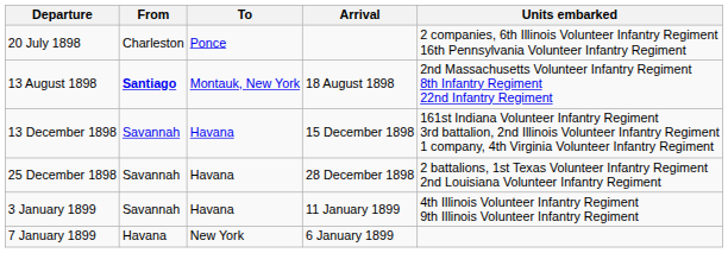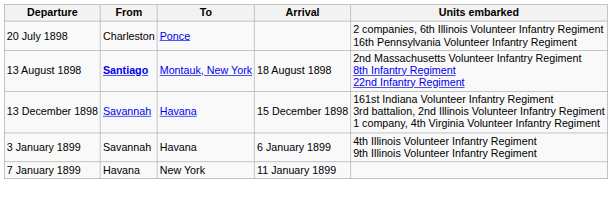 <table class="wikitable">
 <tr>
 <th>Departure</th>
 <th>From</th>
 <th>To</th>
 <th>Arrival</th>
 <th>Units embarked</th>
 </tr>
 <tr>
 <td>20 July 1898</td>
 <td>Charleston</td>
 <td><a href='#'>Ponce</a></td>
 <td></td>
 <td>2 companies, 6th Illinois Volunteer Infantry Regiment<br>16th Pennsylvania Volunteer Infantry Regiment</td>
 </tr>
 <tr>
 <td>13 August 1898</td>
 <td><strong><a href='#'>Santiago</a></strong></td>
 <td><a href='#'>Montauk, New York</a></td>
 <td>18 August 1898</td>
 <td>2nd Massachusetts Volunteer Infantry Regiment<br><a href='#'>8th Infantry Regiment</a><br><a href='#'>22nd Infantry Regiment</a></td>
 </tr>
 <tr>
 <td>13 December 1898</td>
 <td><a href='#'>Savannah</a></td>
 <td><a href='#'>Havana</a></td>
 <td>15 December 1898</td>
 <td>161st Indiana Volunteer Infantry Regiment<br>3rd battalion, 2nd Illinois Volunteer Infantry Regiment<br>1 company, 4th Virginia Volunteer Infantry Regiment</td>
 </tr>
 <tr>
-<td>25 December 1898</td>
-<td>Savannah</td>
-<td>Havana</td>
-<td>28 December 1898</td>
-<td>2 battalions, 1st Texas Volunteer Infantry Regiment<br>2nd Louisiana Volunteer Infantry Regiment</td>
-</tr>
-<tr>
 <td>3 January 1899</td>
 <td>Savannah</td>
 <td>Havana</td>
-<td>11 January 1899</td>
+<td>6 January 1899</td>
 <td>4th Illinois Volunteer Infantry Regiment<br>9th Illinois Volunteer Infantry Regiment</td>
 </tr>
 <tr>
 <td>7 January 1899</td>
 <td>Havana</td>
 <td>New York</td>
-<td>6 January 1899</td>
+<td>11 January 1899</td>
 <td></td>
 </tr>
 </table>
